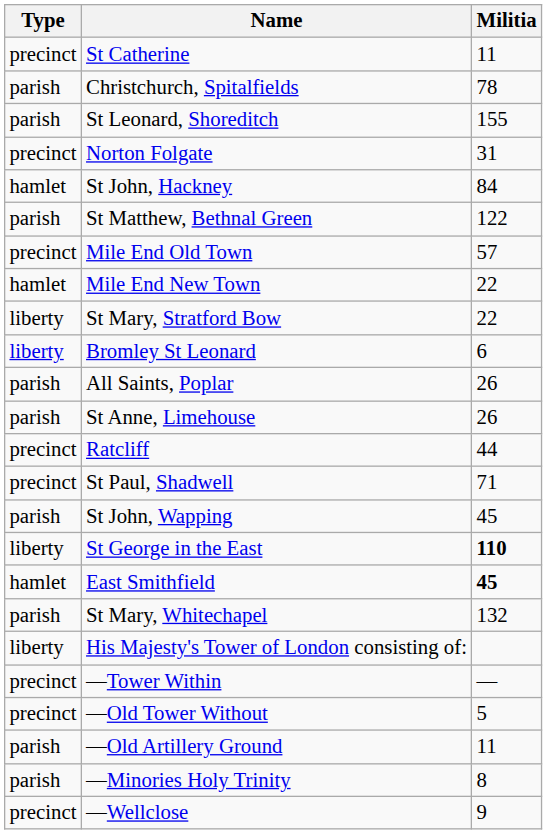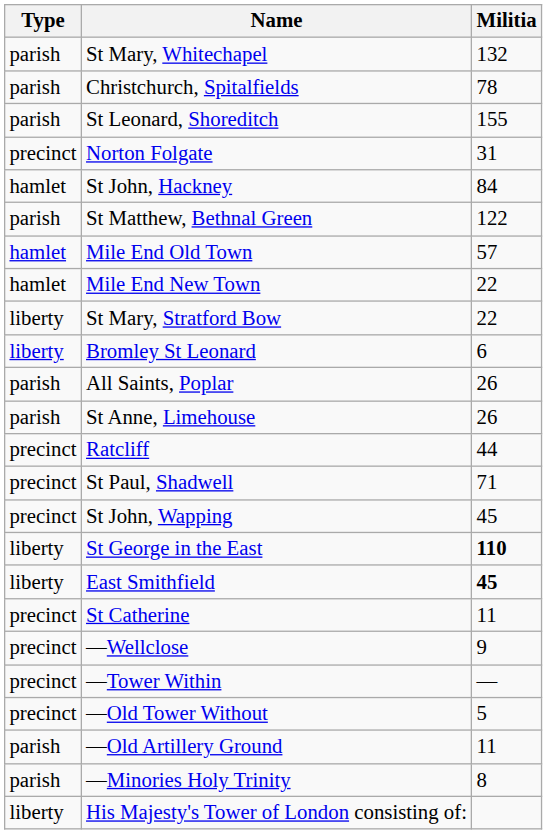 <table class="wikitable sortable">
 <tr>
 <th>Type</th>
 <th>Name</th>
 <th data-sort-type="number">Militia</th>
 </tr>
 <tr>
-<td>precinct</td>
-<td><a href='#'>St Catherine</a></td>
-<td>11</td>
+<td>parish</td>
+<td>St Mary, <a href='#'>Whitechapel</a></td>
+<td>132</td>
 </tr>
 <tr>
 <td>parish</td>
 <td>Christchurch, <a href='#'>Spitalfields</a></td>
 <td>78</td>
 </tr>
 <tr>
 <td>parish</td>
 <td>St Leonard, <a href='#'>Shoreditch</a></td>
 <td>155</td>
 </tr>
 <tr>
 <td>precinct</td>
 <td><a href='#'>Norton Folgate</a></td>
 <td>31</td>
 </tr>
 <tr>
 <td>hamlet</td>
 <td>St John, <a href='#'>Hackney</a></td>
 <td>84</td>
 </tr>
 <tr>
 <td>parish</td>
 <td>St Matthew, <a href='#'>Bethnal Green</a></td>
 <td>122</td>
 </tr>
 <tr>
-<td>precinct</td>
+<td><a href='#'>hamlet</a></td>
 <td><a href='#'>Mile End Old Town</a></td>
 <td>57</td>
 </tr>
 <tr>
 <td>hamlet</td>
 <td><a href='#'>Mile End New Town</a></td>
 <td>22</td>
 </tr>
 <tr>
 <td>liberty</td>
 <td>St Mary, <a href='#'>Stratford Bow</a></td>
 <td>22</td>
 </tr>
 <tr>
 <td><a href='#'>liberty</a></td>
 <td><a href='#'>Bromley St Leonard</a></td>
 <td>6</td>
 </tr>
 <tr>
 <td>parish</td>
 <td>All Saints, <a href='#'>Poplar</a></td>
 <td>26</td>
 </tr>
 <tr>
 <td>parish</td>
 <td>St Anne, <a href='#'>Limehouse</a></td>
 <td>26</td>
 </tr>
 <tr>
 <td>precinct</td>
 <td><a href='#'>Ratcliff</a></td>
 <td>44</td>
 </tr>
 <tr>
 <td>precinct</td>
 <td>St Paul, <a href='#'>Shadwell</a></td>
 <td>71</td>
 </tr>
 <tr>
-<td>parish</td>
+<td>precinct</td>
 <td>St John, <a href='#'>Wapping</a></td>
 <td>45</td>
 </tr>
 <tr>
 <td>liberty</td>
 <td><a href='#'>St George in the East</a></td>
 <td><strong>110</strong></td>
 </tr>
 <tr>
-<td>hamlet</td>
+<td>liberty</td>
 <td><a href='#'>East Smithfield</a></td>
 <td><strong>45</strong></td>
 </tr>
 <tr>
-<td>parish</td>
-<td>St Mary, <a href='#'>Whitechapel</a></td>
-<td>132</td>
+<td>precinct</td>
+<td><a href='#'>St Catherine</a></td>
+<td>11</td>
 </tr>
 <tr>
-<td>liberty</td>
-<td><a href='#'>His Majesty's Tower of London</a> consisting of:</td>
-<td></td>
+<td>precinct</td>
+<td>—<a href='#'>Wellclose</a></td>
+<td>9</td>
 </tr>
 <tr>
 <td>precinct</td>
 <td>—<a href='#'>Tower Within</a></td>
 <td>—</td>
 </tr>
 <tr>
 <td>precinct</td>
 <td>—<a href='#'>Old Tower Without</a></td>
 <td>5</td>
 </tr>
 <tr>
 <td>parish</td>
 <td>—<a href='#'>Old Artillery Ground</a></td>
 <td>11</td>
 </tr>
 <tr>
 <td>parish</td>
 <td>—<a href='#'>Minories Holy Trinity</a></td>
 <td>8</td>
 </tr>
 <tr>
-<td>precinct</td>
-<td>—<a href='#'>Wellclose</a></td>
-<td>9</td>
+<td>liberty</td>
+<td><a href='#'>His Majesty's Tower of London</a> consisting of:</td>
+<td></td>
 </tr>
 </table>
